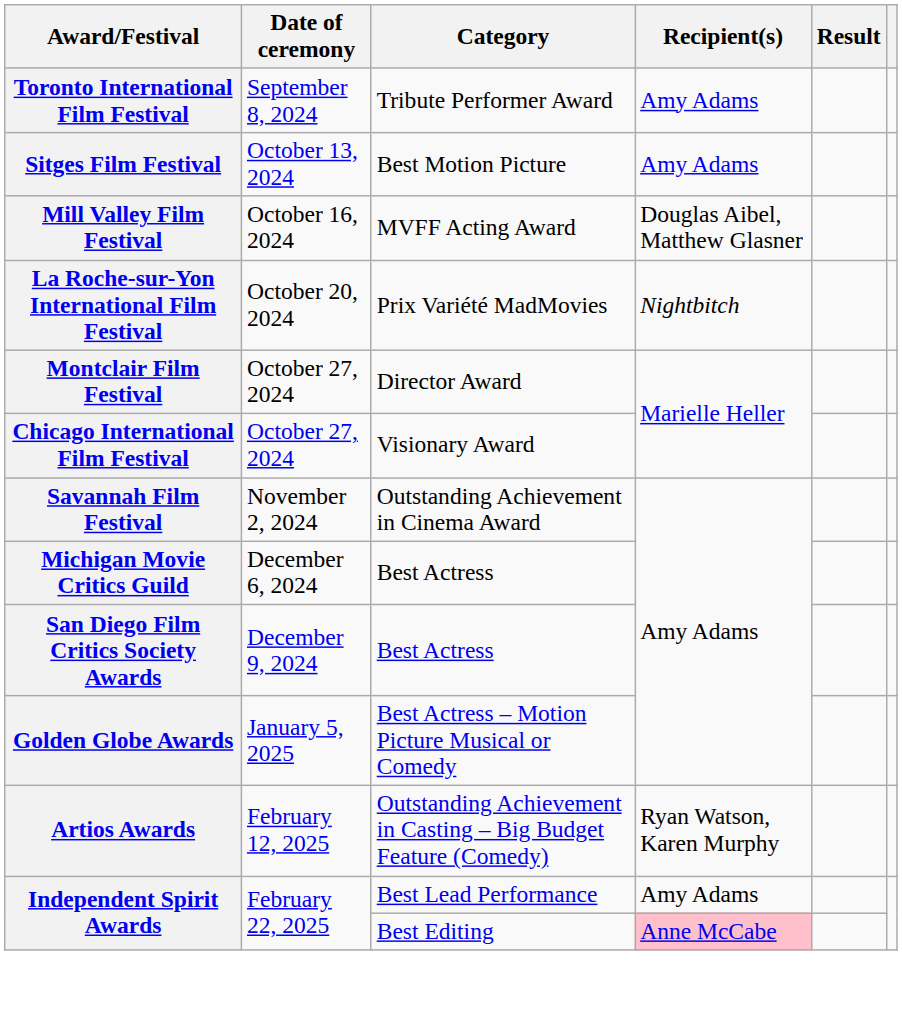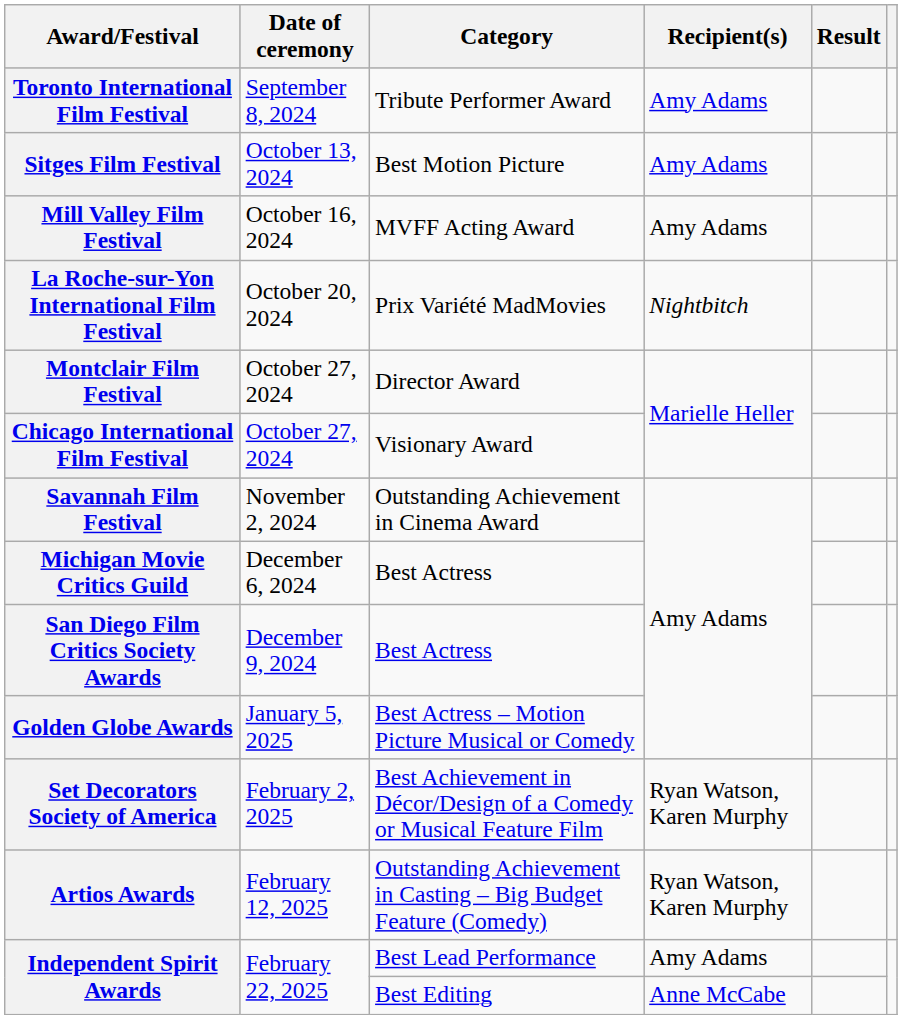 <table class="wikitable sortable plainrowheaders">
 <tr>
 <th scope="col">Award/Festival</th>
 <th scope="col">Date of ceremony</th>
 <th scope="col">Category</th>
 <th scope="col">Recipient(s)</th>
 <th scope="col">Result</th>
 <th class="unsortable" scope="col"></th>
 </tr>
 <tr>
 <th scope="row"><a href='#'>Toronto International Film Festival</a></th>
 <td><a href='#'>September 8, 2024</a></td>
 <td>Tribute Performer Award</td>
 <td><a href='#'>Amy Adams</a></td>
 <td></td>
 <td align="center"></td>
 </tr>
 <tr>
 <th scope="row"><a href='#'>Sitges Film Festival</a></th>
 <td><a href='#'>October 13, 2024</a></td>
 <td>Best Motion Picture</td>
 <td><a href='#'>Amy Adams</a></td>
 <td></td>
 <td align="center"></td>
 </tr>
 <tr>
 <th scope="row"><a href='#'>Mill Valley Film Festival</a></th>
 <td>October 16, 2024</td>
 <td>MVFF Acting Award</td>
-<td>Douglas Aibel, Matthew Glasner</td>
+<td>Amy Adams</td>
 <td></td>
 <td align="center"></td>
 </tr>
 <tr>
 <th scope="row"><a href='#'>La Roche-sur-Yon International Film Festival</a></th>
 <td>October 20, 2024</td>
 <td>Prix Variété MadMovies</td>
 <td><em>Nightbitch</em></td>
 <td></td>
 <td align="center"></td>
 </tr>
 <tr>
 <th scope="row"><a href='#'>Montclair Film Festival</a></th>
 <td>October 27, 2024</td>
 <td>Director Award</td>
 <td rowspan="2"><a href='#'>Marielle Heller</a></td>
 <td></td>
 <td align="center"></td>
 </tr>
 <tr>
 <th scope="row"><a href='#'>Chicago International Film Festival</a></th>
 <td><a href='#'>October 27, 2024</a></td>
 <td>Visionary Award</td>
 <td></td>
 <td align="center"></td>
 </tr>
 <tr>
 <th scope="row"><a href='#'>Savannah Film Festival</a></th>
 <td>November 2, 2024</td>
 <td>Outstanding Achievement in Cinema Award</td>
 <td rowspan="4">Amy Adams</td>
 <td></td>
 <td align="center"></td>
 </tr>
 <tr>
 <th scope="row"><a href='#'>Michigan Movie Critics Guild</a></th>
 <td>December 6, 2024</td>
 <td>Best Actress</td>
 <td></td>
 <td align="center"></td>
 </tr>
 <tr>
 <th scope="row"><a href='#'>San Diego Film Critics Society Awards</a></th>
 <td><a href='#'>December 9, 2024</a></td>
 <td><a href='#'>Best Actress</a></td>
 <td></td>
 <td align="center"></td>
 </tr>
 <tr>
 <th scope="row"><a href='#'>Golden Globe Awards</a></th>
 <td><a href='#'>January 5, 2025</a></td>
 <td><a href='#'>Best Actress – Motion Picture Musical or Comedy</a></td>
 <td></td>
 <td align="center"></td>
 </tr>
 <tr>
+<th scope="row"><a href='#'>Set Decorators Society of America</a></th>
+<td><a href='#'>February 2, 2025</a></td>
+<td><a href='#'>Best Achievement in Décor/Design of a Comedy or Musical Feature Film</a></td>
+<td>Ryan Watson, Karen Murphy</td>
+<td></td>
+<td align="center"></td>
+</tr>
+<tr>
 <th scope="row"><a href='#'>Artios Awards</a></th>
 <td><a href='#'>February 12, 2025</a></td>
 <td><a href='#'>Outstanding Achievement in Casting – Big Budget Feature (Comedy)</a></td>
 <td>Ryan Watson, Karen Murphy</td>
 <td></td>
 <td align="center"></td>
 </tr>
 <tr>
 <th rowspan="2" scope="row"><a href='#'>Independent Spirit Awards</a></th>
 <td rowspan="2"><a href='#'>February 22, 2025</a></td>
 <td><a href='#'>Best Lead Performance</a></td>
 <td>Amy Adams</td>
 <td></td>
 <td rowspan="2" align="center"></td>
 </tr>
 <tr>
 <td><a href='#'>Best Editing</a></td>
-<td style="background: pink;"><a href='#'>Anne McCabe</a></td>
+<td><a href='#'>Anne McCabe</a></td>
 <td></td>
 </tr>
 </table>
